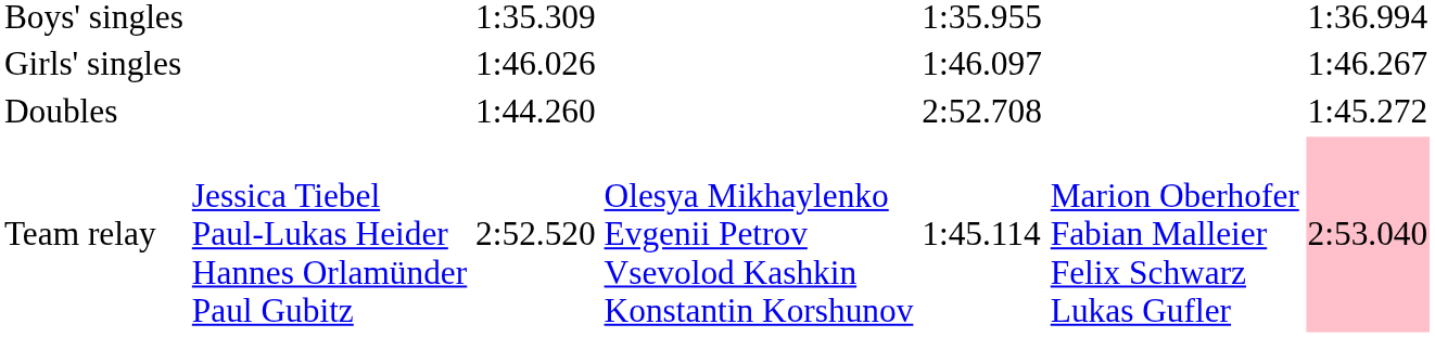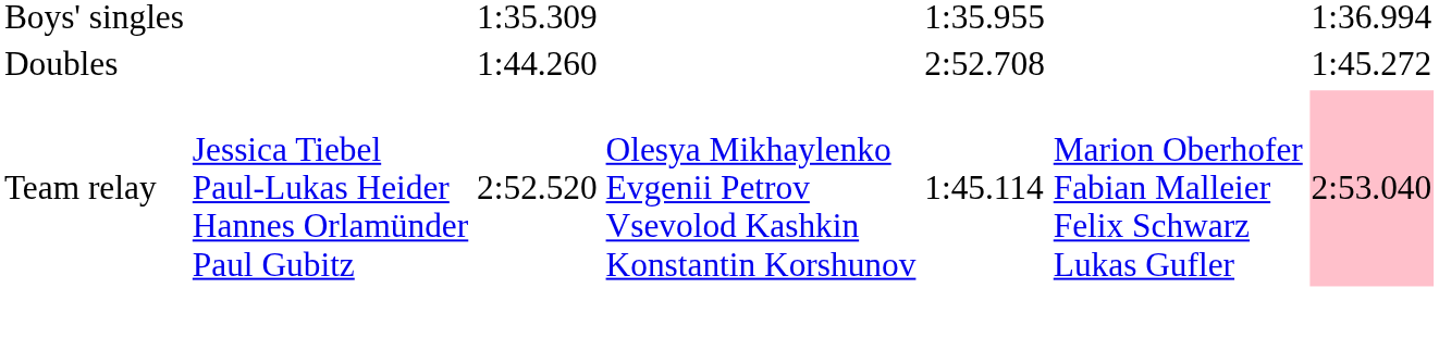 <table>
 <tr>
 <td>Boys' singles<br></td>
 <td></td>
 <td>1:35.309</td>
 <td></td>
 <td>1:35.955</td>
 <td></td>
 <td>1:36.994</td>
-</tr>
-<tr>
-<td>Girls' singles<br></td>
-<td></td>
-<td>1:46.026</td>
-<td></td>
-<td>1:46.097</td>
-<td></td>
-<td>1:46.267</td>
 </tr>
 <tr>
 <td>Doubles<br></td>
 <td></td>
 <td>1:44.260</td>
 <td></td>
 <td>2:52.708</td>
 <td></td>
 <td>1:45.272</td>
 </tr>
 <tr>
 <td>Team relay<br></td>
 <td><br><a href='#'>Jessica Tiebel</a><br><a href='#'>Paul-Lukas Heider</a><br><a href='#'>Hannes Orlamünder</a><br><a href='#'>Paul Gubitz</a></td>
 <td>2:52.520</td>
 <td><br><a href='#'>Olesya Mikhaylenko</a><br><a href='#'>Evgenii Petrov</a><br><a href='#'>Vsevolod Kashkin</a><br><a href='#'>Konstantin Korshunov</a></td>
 <td>1:45.114</td>
 <td><br><a href='#'>Marion Oberhofer</a><br><a href='#'>Fabian Malleier</a><br><a href='#'>Felix Schwarz</a><br><a href='#'>Lukas Gufler</a></td>
 <td style="background: pink;">2:53.040</td>
 </tr>
 </table>
